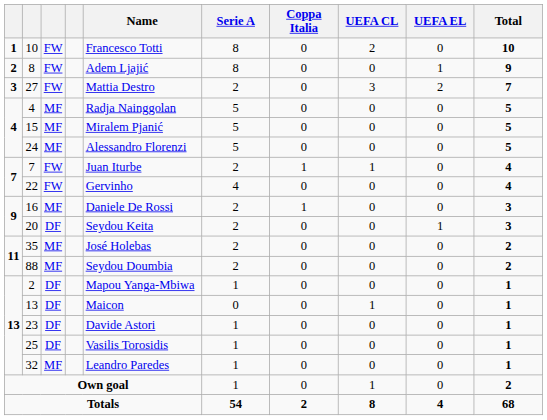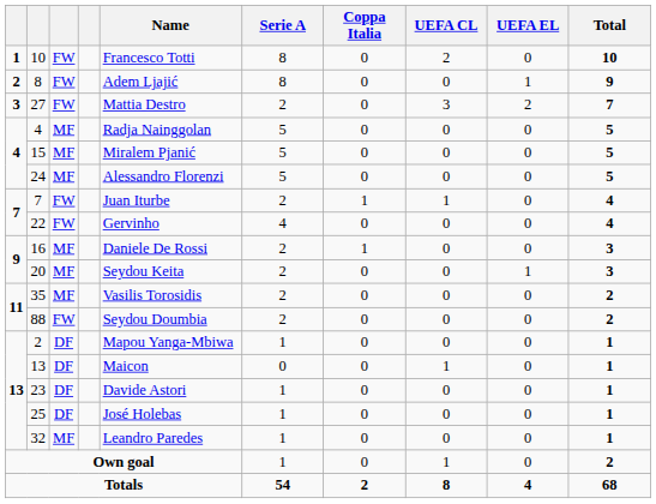 <table class="wikitable" style="text-align:center">
 <tr>
 <th width=15></th>
 <th width=15></th>
 <th width=15></th>
 <th width=15></th>
 <th width=145>Name</th>
 <th width=80><a href='#'>Serie A</a></th>
 <th width=80><a href='#'>Coppa Italia</a></th>
 <th width=80><a href='#'>UEFA CL</a></th>
 <th width=80><a href='#'>UEFA EL</a></th>
 <th width=80>Total</th>
 </tr>
 <tr>
 <td><strong>1</strong></td>
 <td>10</td>
 <td><a href='#'>FW</a></td>
 <td></td>
 <td align=left><a href='#'>Francesco Totti</a></td>
 <td>8</td>
 <td>0</td>
 <td>2</td>
 <td>0</td>
 <td><strong>10</strong></td>
 </tr>
 <tr>
 <td><strong>2</strong></td>
 <td>8</td>
 <td><a href='#'>FW</a></td>
 <td></td>
 <td align=left><a href='#'>Adem Ljajić</a></td>
 <td>8</td>
 <td>0</td>
 <td>0</td>
 <td>1</td>
 <td><strong>9</strong></td>
 </tr>
 <tr>
 <td><strong>3</strong></td>
 <td>27</td>
 <td><a href='#'>FW</a></td>
 <td></td>
 <td align=left><a href='#'>Mattia Destro</a></td>
 <td>2</td>
 <td>0</td>
 <td>3</td>
 <td>2</td>
 <td><strong>7</strong></td>
 </tr>
 <tr>
 <td rowspan=3><strong>4</strong></td>
 <td>4</td>
 <td><a href='#'>MF</a></td>
 <td></td>
 <td align=left><a href='#'>Radja Nainggolan</a></td>
 <td>5</td>
 <td>0</td>
 <td>0</td>
 <td>0</td>
 <td><strong>5</strong></td>
 </tr>
 <tr>
 <td>15</td>
 <td><a href='#'>MF</a></td>
 <td></td>
 <td align=left><a href='#'>Miralem Pjanić</a></td>
 <td>5</td>
 <td>0</td>
 <td>0</td>
 <td>0</td>
 <td><strong>5</strong></td>
 </tr>
 <tr>
 <td>24</td>
 <td><a href='#'>MF</a></td>
 <td></td>
 <td align=left><a href='#'>Alessandro Florenzi</a></td>
 <td>5</td>
 <td>0</td>
 <td>0</td>
 <td>0</td>
 <td><strong>5</strong></td>
 </tr>
 <tr>
 <td rowspan=2><strong>7</strong></td>
 <td>7</td>
 <td><a href='#'>FW</a></td>
 <td></td>
 <td align=left><a href='#'>Juan Iturbe</a></td>
 <td>2</td>
 <td>1</td>
 <td>1</td>
 <td>0</td>
 <td><strong>4</strong></td>
 </tr>
 <tr>
 <td>22</td>
 <td><a href='#'>FW</a></td>
 <td></td>
 <td align=left><a href='#'>Gervinho</a></td>
 <td>4</td>
 <td>0</td>
 <td>0</td>
 <td>0</td>
 <td><strong>4</strong></td>
 </tr>
 <tr>
 <td rowspan=2><strong>9</strong></td>
 <td>16</td>
 <td><a href='#'>MF</a></td>
 <td></td>
 <td align=left><a href='#'>Daniele De Rossi</a></td>
 <td>2</td>
 <td>1</td>
 <td>0</td>
 <td>0</td>
 <td><strong>3</strong></td>
 </tr>
 <tr>
 <td>20</td>
-<td><a href='#'>DF</a></td>
+<td><a href='#'>MF</a></td>
 <td></td>
 <td align=left><a href='#'>Seydou Keita</a></td>
 <td>2</td>
 <td>0</td>
 <td>0</td>
 <td>1</td>
 <td><strong>3</strong></td>
 </tr>
 <tr>
 <td rowspan=2><strong>11</strong></td>
 <td>35</td>
 <td><a href='#'>MF</a></td>
 <td></td>
-<td align=left><a href='#'>José Holebas</a></td>
+<td align=left><a href='#'>Vasilis Torosidis</a></td>
 <td>2</td>
 <td>0</td>
 <td>0</td>
 <td>0</td>
 <td><strong>2</strong></td>
 </tr>
 <tr>
 <td>88</td>
-<td><a href='#'>MF</a></td>
+<td><a href='#'>FW</a></td>
 <td></td>
 <td align=left><a href='#'>Seydou Doumbia</a></td>
 <td>2</td>
 <td>0</td>
 <td>0</td>
 <td>0</td>
 <td><strong>2</strong></td>
 </tr>
 <tr>
 <td rowspan=5><strong>13</strong></td>
 <td>2</td>
 <td><a href='#'>DF</a></td>
 <td></td>
 <td align=left><a href='#'>Mapou Yanga-Mbiwa</a></td>
 <td>1</td>
 <td>0</td>
 <td>0</td>
 <td>0</td>
 <td><strong>1</strong></td>
 </tr>
 <tr>
 <td>13</td>
 <td><a href='#'>DF</a></td>
 <td></td>
 <td align=left><a href='#'>Maicon</a></td>
 <td>0</td>
 <td>0</td>
 <td>1</td>
 <td>0</td>
 <td><strong>1</strong></td>
 </tr>
 <tr>
 <td>23</td>
 <td><a href='#'>DF</a></td>
 <td></td>
 <td align=left><a href='#'>Davide Astori</a></td>
 <td>1</td>
 <td>0</td>
 <td>0</td>
 <td>0</td>
 <td><strong>1</strong></td>
 </tr>
 <tr>
 <td>25</td>
 <td><a href='#'>DF</a></td>
 <td></td>
-<td align=left><a href='#'>Vasilis Torosidis</a></td>
+<td align=left><a href='#'>José Holebas</a></td>
 <td>1</td>
 <td>0</td>
 <td>0</td>
 <td>0</td>
 <td><strong>1</strong></td>
 </tr>
 <tr>
 <td>32</td>
 <td><a href='#'>MF</a></td>
 <td></td>
 <td align=left><a href='#'>Leandro Paredes</a></td>
 <td>1</td>
 <td>0</td>
 <td>0</td>
 <td>0</td>
 <td><strong>1</strong></td>
 </tr>
 <tr>
 <td colspan=5><strong>Own goal</strong></td>
 <td>1</td>
 <td>0</td>
 <td>1</td>
 <td>0</td>
 <td><strong>2</strong></td>
 </tr>
 <tr>
 <td colspan=5><strong>Totals</strong></td>
 <td><strong>54</strong></td>
 <td><strong>2</strong></td>
 <td><strong>8</strong></td>
 <td><strong>4</strong></td>
 <td><strong>68</strong></td>
 </tr>
 </table>
